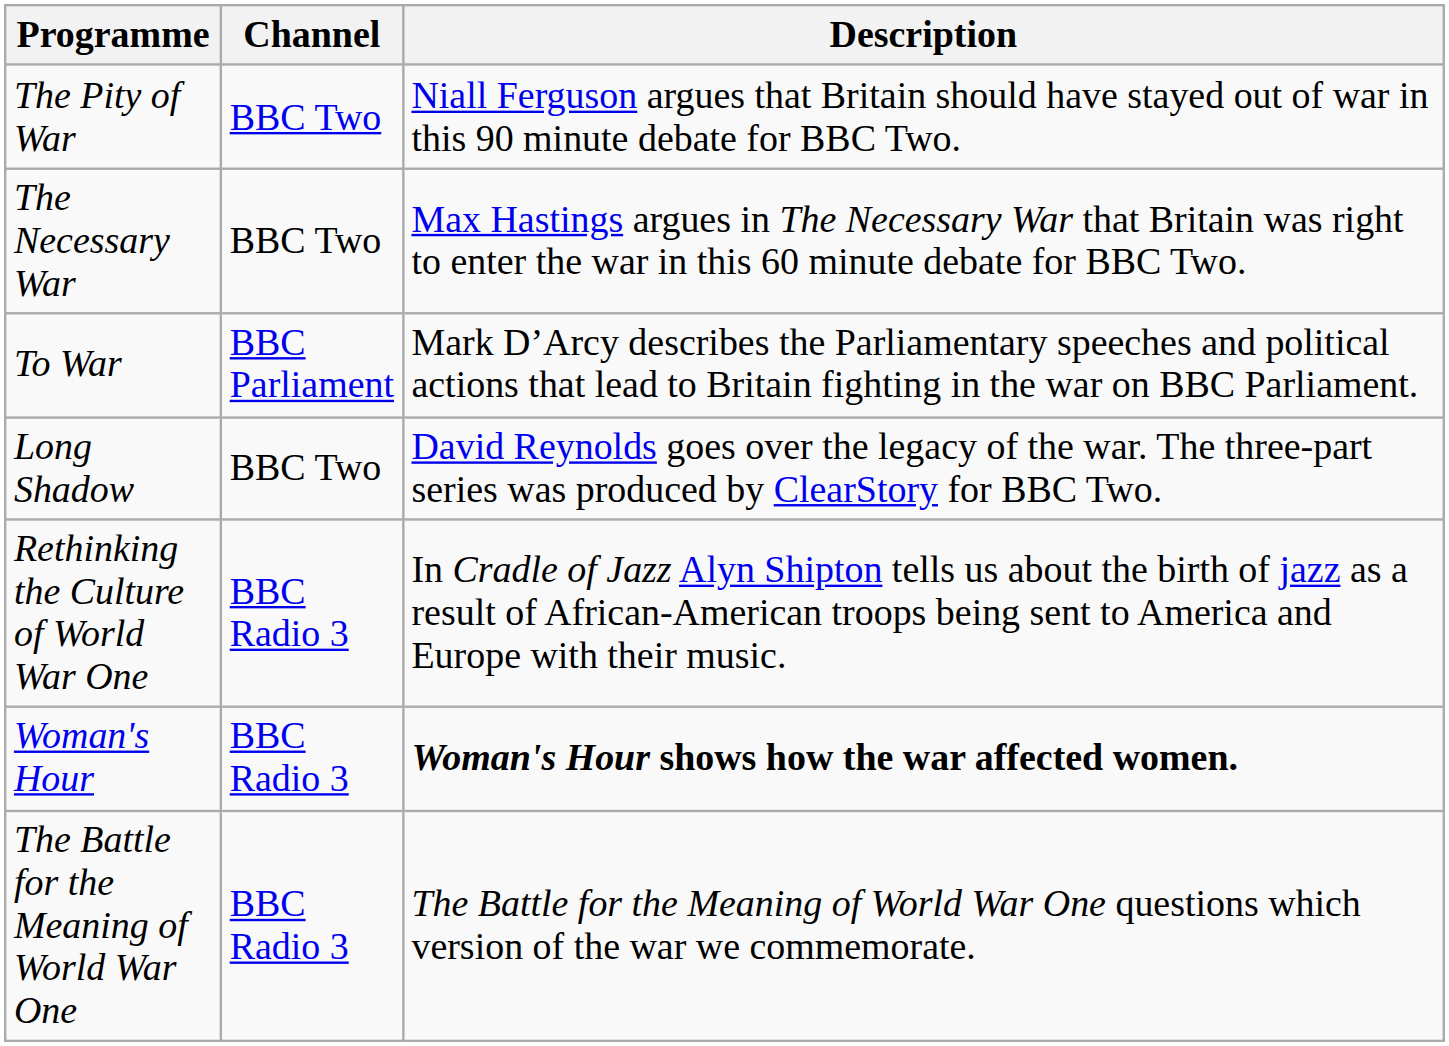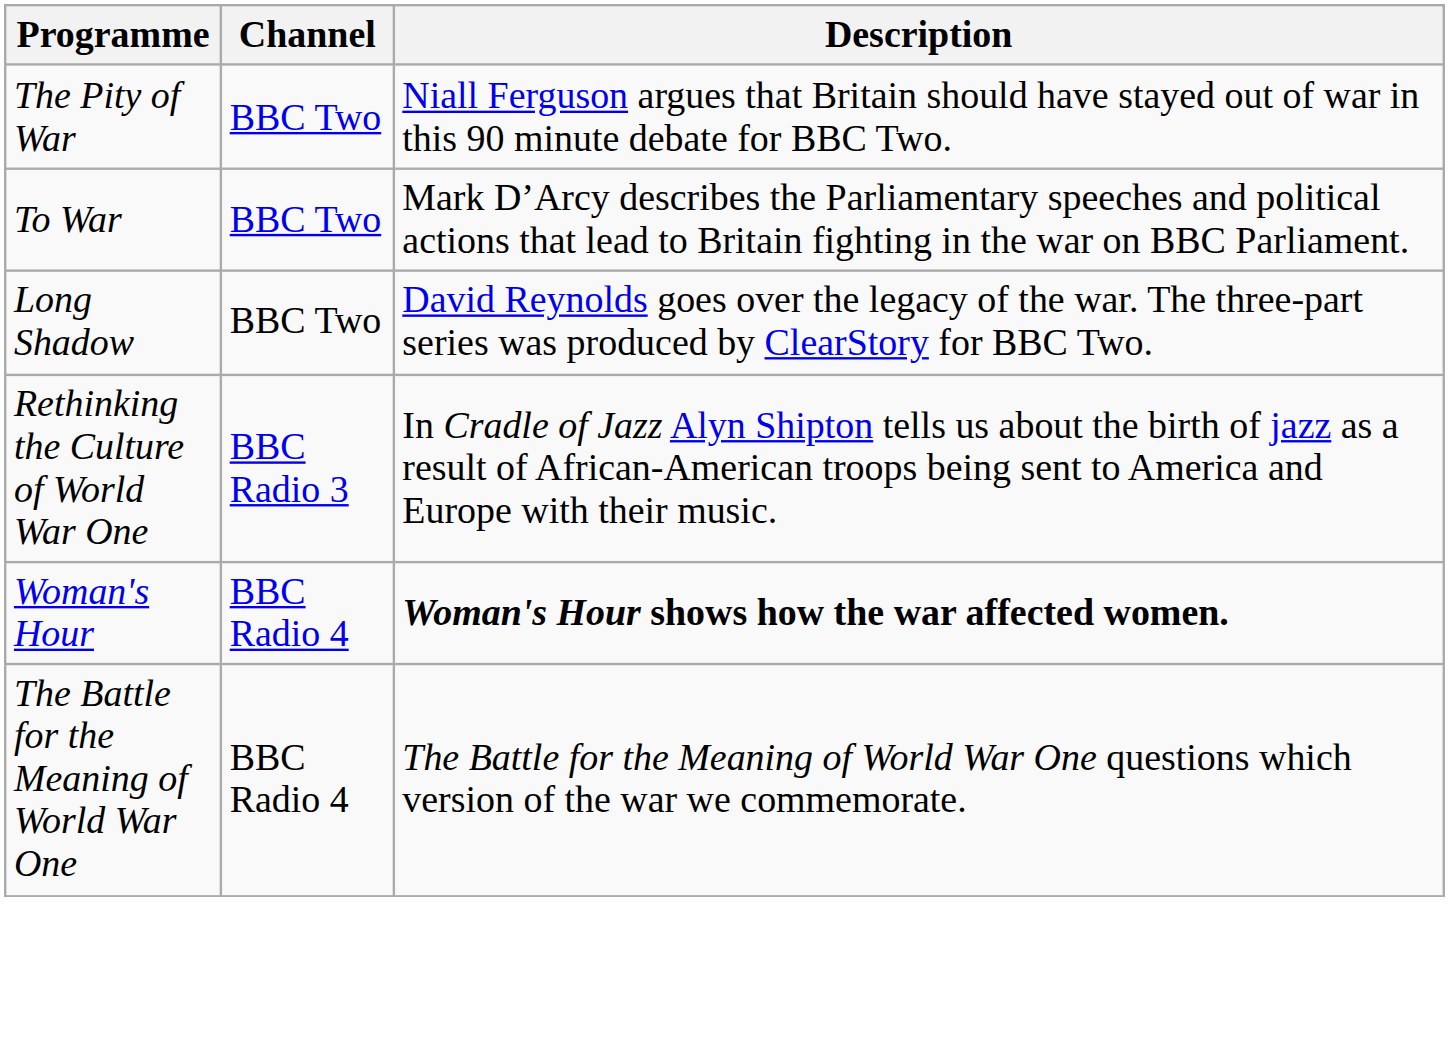 <table class="wikitable" vertical-align:top;">
 <tr>
 <th scope="col" style="width:15%">Programme</th>
 <th scope="col" style="width:12%">Channel</th>
 <th scope="col">Description</th>
 </tr>
 <tr>
 <td><em>The Pity of War</em></td>
 <td><a href='#'>BBC Two</a></td>
 <td><a href='#'>Niall Ferguson</a> argues that Britain should have stayed out of war in this 90 minute debate for BBC Two.</td>
 </tr>
 <tr>
-<td><em>The Necessary War</em></td>
-<td>BBC Two</td>
-<td><a href='#'>Max Hastings</a> argues in <em>The Necessary War</em> that Britain was right to enter the war in this 60 minute debate for BBC Two.</td>
-</tr>
-<tr>
 <td><em>To War</em></td>
-<td><a href='#'>BBC Parliament</a></td>
+<td><a href='#'>BBC Two</a></td>
 <td>Mark D’Arcy describes the Parliamentary speeches and political actions that lead to Britain fighting in the war on BBC Parliament.</td>
 </tr>
 <tr>
 <td><em>Long Shadow</em></td>
 <td>BBC Two</td>
 <td><a href='#'>David Reynolds</a> goes over the legacy of the war. The three-part series was produced by <a href='#'>ClearStory</a> for BBC Two.</td>
 </tr>
 <tr>
 <td><em>Rethinking the Culture of World War One</em></td>
 <td><a href='#'>BBC Radio 3</a></td>
 <td>In <em>Cradle of Jazz</em> <a href='#'>Alyn Shipton</a> tells us about the birth of <a href='#'>jazz</a> as a result of African-American troops being sent to America and Europe with their music.</td>
 </tr>
 <tr>
 <td><em><a href='#'>Woman's Hour</a></em></td>
-<td><a href='#'>BBC Radio 3</a></td>
+<td><a href='#'>BBC Radio 4</a></td>
 <td><strong><em>Woman's Hour</em> shows how the war affected women.</strong></td>
 </tr>
 <tr>
 <td><em>The Battle for the Meaning of World War One</em></td>
-<td><a href='#'>BBC Radio 3</a></td>
+<td>BBC Radio 4</td>
 <td><em>The Battle for the Meaning of World War One</em> questions which version of the war we commemorate.</td>
 </tr>
 </table>
